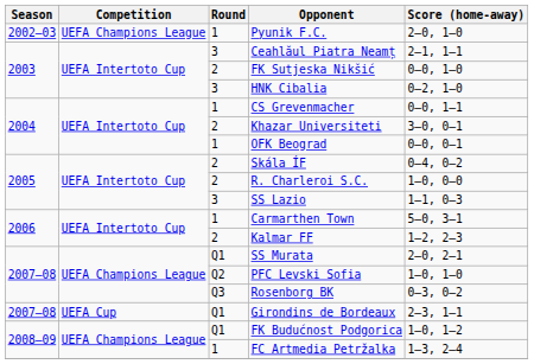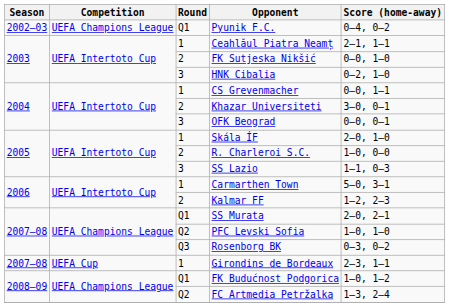 <table class="wikitable" style="margin: 0 0 0 0;">
 <tr>
 <th>Season</th>
 <th>Competition</th>
 <th>Round</th>
 <th>Opponent</th>
 <th>Score (home-away)</th>
 </tr>
 <tr>
 <td><a href='#'>2002–03</a></td>
 <td><a href='#'>UEFA Champions League</a></td>
-<td>1</td>
+<td>Q1</td>
 <td> <a href='#'>Pyunik F.C.</a></td>
-<td>2–0, 1–0</td>
+<td>0–4, 0–2</td>
 </tr>
 <tr>
 <td rowspan="3"><a href='#'>2003</a></td>
 <td rowspan="3"><a href='#'>UEFA Intertoto Cup</a></td>
-<td>3</td>
+<td>1</td>
 <td> <a href='#'>Ceahlăul Piatra Neamț</a></td>
 <td>2–1, 1–1</td>
 </tr>
 <tr>
 <td>2</td>
 <td> <a href='#'>FK Sutjeska Nikšić</a></td>
 <td>0–0, 1–0</td>
 </tr>
 <tr>
 <td>3</td>
 <td> <a href='#'>HNK Cibalia</a></td>
 <td>0–2, 1–0</td>
 </tr>
 <tr>
 <td rowspan="3"><a href='#'>2004</a></td>
 <td rowspan="3"><a href='#'>UEFA Intertoto Cup</a></td>
 <td>1</td>
 <td> <a href='#'>CS Grevenmacher</a></td>
 <td>0–0, 1–1</td>
 </tr>
 <tr>
 <td>2</td>
 <td> <a href='#'>Khazar Universiteti</a></td>
 <td>3–0, 0–1</td>
 </tr>
 <tr>
-<td>1</td>
+<td>3</td>
 <td> <a href='#'>OFK Beograd</a></td>
 <td>0–0, 0–1</td>
 </tr>
 <tr>
 <td rowspan="3"><a href='#'>2005</a></td>
 <td rowspan="3"><a href='#'>UEFA Intertoto Cup</a></td>
-<td>2</td>
+<td>1</td>
 <td> <a href='#'>Skála ÍF</a></td>
-<td>0–4, 0–2</td>
+<td>2–0, 1–0</td>
 </tr>
 <tr>
 <td>2</td>
 <td> <a href='#'>R. Charleroi S.C.</a></td>
 <td>1–0, 0–0</td>
 </tr>
 <tr>
 <td>3</td>
 <td> <a href='#'>SS Lazio</a></td>
 <td>1–1, 0–3</td>
 </tr>
 <tr>
 <td rowspan="2"><a href='#'>2006</a></td>
 <td rowspan="2"><a href='#'>UEFA Intertoto Cup</a></td>
 <td>1</td>
 <td> <a href='#'>Carmarthen Town</a></td>
 <td>5–0, 3–1</td>
 </tr>
 <tr>
 <td>2</td>
 <td> <a href='#'>Kalmar FF</a></td>
 <td>1–2, 2–3</td>
 </tr>
 <tr>
 <td rowspan="3"><a href='#'>2007–08</a></td>
 <td rowspan="3"><a href='#'>UEFA Champions League</a></td>
 <td>Q1</td>
 <td> <a href='#'>SS Murata</a></td>
 <td>2–0, 2–1</td>
 </tr>
 <tr>
 <td>Q2</td>
 <td> <a href='#'>PFC Levski Sofia</a></td>
 <td>1–0, 1–0</td>
 </tr>
 <tr>
 <td>Q3</td>
 <td> <a href='#'>Rosenborg BK</a></td>
 <td>0–3, 0–2</td>
 </tr>
 <tr>
 <td><a href='#'>2007–08</a></td>
 <td><a href='#'>UEFA Cup</a></td>
-<td>Q1</td>
+<td>1</td>
 <td> <a href='#'>Girondins de Bordeaux</a></td>
 <td>2–3, 1–1</td>
 </tr>
 <tr>
 <td rowspan="2"><a href='#'>2008–09</a></td>
 <td rowspan="2"><a href='#'>UEFA Champions League</a></td>
 <td>Q1</td>
 <td> <a href='#'>FK Budućnost Podgorica</a></td>
 <td>1–0, 1–2</td>
 </tr>
 <tr>
-<td>1</td>
+<td>Q2</td>
 <td> <a href='#'>FC Artmedia Petržalka</a></td>
 <td>1–3, 2–4</td>
 </tr>
 <tr>
 </tr>
 </table>
